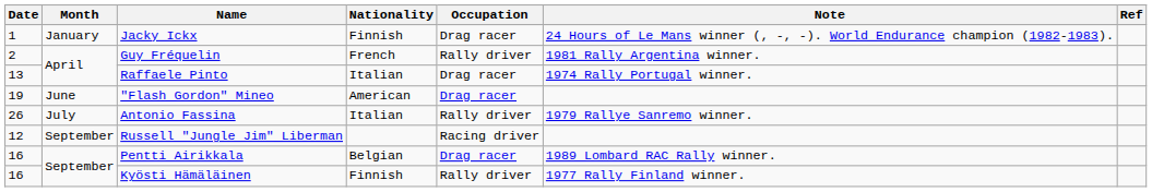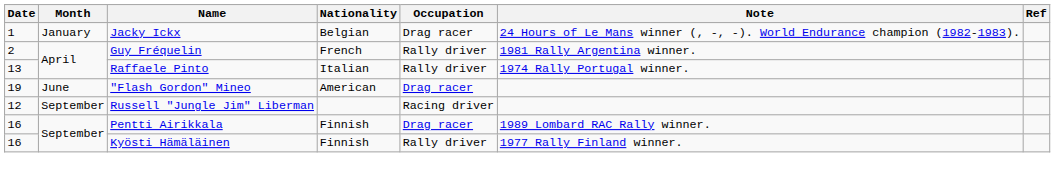 <table class="wikitable" style="font-size:85%;">
 <tr>
 <th>Date</th>
 <th>Month</th>
 <th>Name</th>
 <th>Nationality</th>
 <th>Occupation</th>
 <th>Note</th>
 <th>Ref</th>
 </tr>
 <tr>
 <td>1</td>
 <td>January</td>
 <td><a href='#'>Jacky Ickx</a></td>
-<td>Finnish</td>
+<td>Belgian</td>
 <td>Drag racer</td>
 <td><a href='#'>24 Hours of Le Mans</a> winner (, -, -). <a href='#'>World Endurance</a> champion (<a href='#'>1982</a>-<a href='#'>1983</a>).</td>
 <td></td>
 </tr>
 <tr>
 <td>2</td>
 <td rowspan=2>April</td>
 <td><a href='#'>Guy Fréquelin</a></td>
 <td>French</td>
 <td>Rally driver</td>
 <td><a href='#'>1981 Rally Argentina</a> winner.</td>
 <td></td>
 </tr>
 <tr>
 <td>13</td>
 <td><a href='#'>Raffaele Pinto</a></td>
 <td>Italian</td>
-<td>Drag racer</td>
+<td>Rally driver</td>
 <td><a href='#'>1974 Rally Portugal</a> winner.</td>
 <td></td>
 </tr>
 <tr>
 <td>19</td>
 <td>June</td>
 <td><a href='#'>"Flash Gordon" Mineo</a></td>
 <td>American</td>
 <td><a href='#'>Drag racer</a></td>
 <td></td>
-<td></td>
-</tr>
-<tr>
-<td>26</td>
-<td>July</td>
-<td><a href='#'>Antonio Fassina</a></td>
-<td>Italian</td>
-<td>Rally driver</td>
-<td><a href='#'>1979 Rallye Sanremo</a> winner.</td>
 <td></td>
 </tr>
 <tr>
 <td>12</td>
 <td>September</td>
 <td><a href='#'>Russell "Jungle Jim" Liberman</a></td>
 <td></td>
 <td>Racing driver</td>
 <td></td>
 <td></td>
 </tr>
 <tr>
 <td>16</td>
 <td rowspan=2>September</td>
 <td><a href='#'>Pentti Airikkala</a></td>
-<td>Belgian</td>
+<td>Finnish</td>
 <td><a href='#'>Drag racer</a></td>
 <td><a href='#'>1989 Lombard RAC Rally</a> winner.</td>
 <td></td>
 </tr>
 <tr>
 <td>16</td>
 <td><a href='#'>Kyösti Hämäläinen</a></td>
 <td>Finnish</td>
 <td>Rally driver</td>
 <td><a href='#'>1977 Rally Finland</a> winner.</td>
 <td></td>
 </tr>
 </table>
